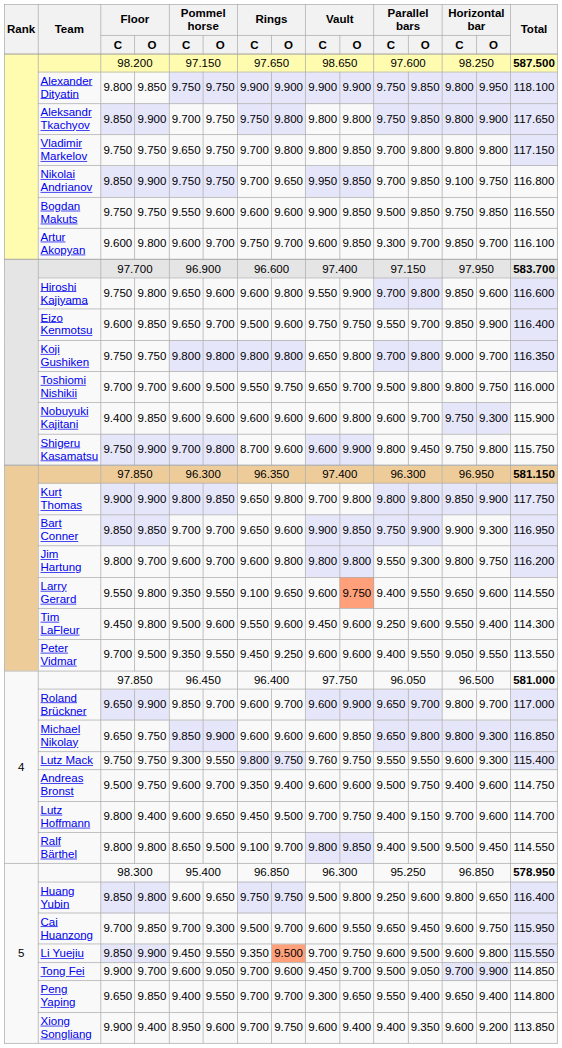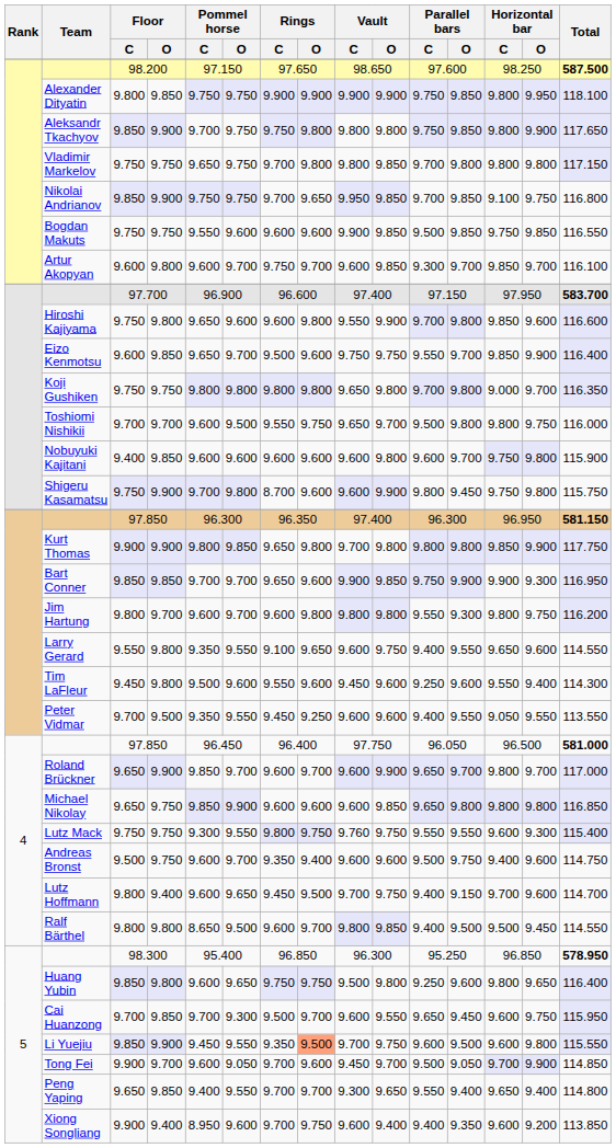 <table class="wikitable" style="text-align:center">
 <tr>
 <th rowspan=2>Rank</th>
 <th rowspan=2>Team</th>
 <th colspan=2>Floor</th>
 <th colspan=2>Pommel<br>horse</th>
 <th colspan=2>Rings</th>
 <th colspan=2>Vault</th>
 <th colspan=2>Parallel<br>bars</th>
 <th colspan=2>Horizontal<br>bar</th>
 <th rowspan=2>Total</th>
 </tr>
 <tr>
 <th>C</th>
 <th>O</th>
 <th>C</th>
 <th>O</th>
 <th>C</th>
 <th>O</th>
 <th>C</th>
 <th>O</th>
 <th>C</th>
 <th>O</th>
 <th>C</th>
 <th>O</th>
 </tr>
 <tr>
 </tr>
 <tr style="background:#fffcaf;">
 <td rowspan=7></td>
 <td align=left></td>
 <td colspan=2>98.200</td>
 <td colspan=2>97.150</td>
 <td colspan=2>97.650</td>
 <td colspan=2>98.650</td>
 <td colspan=2>97.600</td>
 <td colspan=2>98.250</td>
 <td><strong>587.500</strong></td>
 </tr>
 <tr>
 <td align=left><a href='#'>Alexander Dityatin</a></td>
 <td>9.800</td>
 <td>9.850</td>
 <td bgcolor="lavender">9.750</td>
 <td bgcolor="lavender">9.750</td>
 <td bgcolor="lavender">9.900</td>
 <td bgcolor="lavender">9.900</td>
 <td bgcolor="lavender">9.900</td>
 <td bgcolor="lavender">9.900</td>
 <td bgcolor="lavender">9.750</td>
 <td bgcolor="lavender">9.850</td>
 <td bgcolor="lavender">9.800</td>
 <td bgcolor="lavender">9.950</td>
 <td bgcolor="lavender">118.100</td>
 </tr>
 <tr>
 <td align=left><a href='#'>Aleksandr Tkachyov</a></td>
 <td bgcolor="lavender">9.850</td>
 <td bgcolor="lavender">9.900</td>
 <td>9.700</td>
 <td>9.750</td>
 <td bgcolor="lavender">9.750</td>
 <td bgcolor="lavender">9.800</td>
 <td>9.800</td>
 <td>9.800</td>
 <td bgcolor="lavender">9.750</td>
 <td bgcolor="lavender">9.850</td>
 <td bgcolor="lavender">9.800</td>
 <td bgcolor="lavender">9.900</td>
 <td bgcolor="lavender">117.650</td>
 </tr>
 <tr>
 <td align=left><a href='#'>Vladimir Markelov</a></td>
 <td>9.750</td>
 <td>9.750</td>
 <td>9.650</td>
 <td>9.750</td>
 <td>9.700</td>
 <td>9.800</td>
 <td>9.800</td>
 <td>9.850</td>
 <td>9.700</td>
 <td>9.800</td>
 <td>9.800</td>
 <td>9.800</td>
 <td bgcolor="lavender">117.150</td>
 </tr>
 <tr>
 <td align=left><a href='#'>Nikolai Andrianov</a></td>
 <td bgcolor="lavender">9.850</td>
 <td bgcolor="lavender">9.900</td>
 <td bgcolor="lavender">9.750</td>
 <td bgcolor="lavender">9.750</td>
 <td>9.700</td>
 <td>9.650</td>
 <td bgcolor="lavender">9.950</td>
 <td bgcolor="lavender">9.850</td>
 <td>9.700</td>
 <td>9.850</td>
 <td>9.100</td>
 <td>9.750</td>
 <td>116.800</td>
 </tr>
 <tr>
 <td align=left><a href='#'>Bogdan Makuts</a></td>
 <td>9.750</td>
 <td>9.750</td>
 <td>9.550</td>
 <td>9.600</td>
 <td>9.600</td>
 <td>9.600</td>
 <td>9.900</td>
 <td>9.850</td>
 <td>9.500</td>
 <td>9.850</td>
 <td>9.750</td>
 <td>9.850</td>
 <td>116.550</td>
 </tr>
 <tr>
 <td align=left><a href='#'>Artur Akopyan</a></td>
 <td>9.600</td>
 <td>9.800</td>
 <td>9.600</td>
 <td>9.700</td>
 <td>9.750</td>
 <td>9.700</td>
 <td>9.600</td>
 <td>9.850</td>
 <td>9.300</td>
 <td>9.700</td>
 <td>9.850</td>
 <td>9.700</td>
 <td>116.100</td>
 </tr>
 <tr>
 </tr>
 <tr style="background:#e5e5e5;">
 <td rowspan=7></td>
 <td align=left></td>
 <td colspan=2>97.700</td>
 <td colspan=2>96.900</td>
 <td colspan=2>96.600</td>
 <td colspan=2>97.400</td>
 <td colspan=2>97.150</td>
 <td colspan=2>97.950</td>
 <td><strong>583.700</strong></td>
 </tr>
 <tr>
 <td align=left><a href='#'>Hiroshi Kajiyama</a></td>
 <td>9.750</td>
 <td>9.800</td>
 <td>9.650</td>
 <td>9.600</td>
 <td>9.600</td>
 <td>9.800</td>
 <td>9.550</td>
 <td>9.900</td>
 <td bgcolor="lavender">9.700</td>
 <td bgcolor="lavender">9.800</td>
 <td>9.850</td>
 <td>9.600</td>
 <td bgcolor="lavender">116.600</td>
 </tr>
 <tr>
 <td align=left><a href='#'>Eizo Kenmotsu</a></td>
 <td>9.600</td>
 <td>9.850</td>
 <td>9.650</td>
 <td>9.700</td>
 <td>9.500</td>
 <td>9.600</td>
 <td>9.750</td>
 <td>9.750</td>
 <td>9.550</td>
 <td>9.700</td>
 <td>9.850</td>
 <td>9.900</td>
 <td bgcolor="lavender">116.400</td>
 </tr>
 <tr>
 <td align=left><a href='#'>Koji Gushiken</a></td>
 <td>9.750</td>
 <td>9.750</td>
 <td bgcolor="lavender">9.800</td>
 <td bgcolor="lavender">9.800</td>
 <td bgcolor="lavender">9.800</td>
 <td bgcolor="lavender">9.800</td>
 <td>9.650</td>
 <td>9.800</td>
 <td bgcolor="lavender">9.700</td>
 <td bgcolor="lavender">9.800</td>
 <td>9.000</td>
 <td>9.700</td>
 <td bgcolor="lavender">116.350</td>
 </tr>
 <tr>
 <td align=left><a href='#'>Toshiomi Nishikii</a></td>
 <td>9.700</td>
 <td>9.700</td>
 <td>9.600</td>
 <td>9.500</td>
 <td>9.550</td>
 <td>9.750</td>
 <td>9.650</td>
 <td>9.700</td>
 <td>9.500</td>
 <td>9.800</td>
 <td>9.800</td>
 <td>9.750</td>
 <td>116.000</td>
 </tr>
 <tr>
 <td align=left><a href='#'>Nobuyuki Kajitani</a></td>
 <td>9.400</td>
 <td>9.850</td>
 <td>9.600</td>
 <td>9.600</td>
 <td>9.600</td>
 <td>9.600</td>
 <td>9.600</td>
 <td>9.800</td>
 <td>9.600</td>
 <td>9.700</td>
 <td bgcolor="lavender">9.750</td>
-<td bgcolor="lavender">9.300</td>
+<td bgcolor="lavender">9.800</td>
 <td>115.900</td>
 </tr>
 <tr>
 <td align=left><a href='#'>Shigeru Kasamatsu</a></td>
 <td bgcolor="lavender">9.750</td>
 <td bgcolor="lavender">9.900</td>
 <td bgcolor="lavender">9.700</td>
 <td bgcolor="lavender">9.800</td>
 <td>8.700</td>
 <td>9.600</td>
 <td bgcolor="lavender">9.600</td>
 <td bgcolor="lavender">9.900</td>
 <td>9.800</td>
 <td>9.450</td>
 <td>9.750</td>
 <td>9.800</td>
 <td>115.750</td>
 </tr>
 <tr>
 </tr>
 <tr style="background:#ec9;">
 <td rowspan=7></td>
 <td align=left></td>
 <td colspan=2>97.850</td>
 <td colspan=2>96.300</td>
 <td colspan=2>96.350</td>
 <td colspan=2>97.400</td>
 <td colspan=2>96.300</td>
 <td colspan=2>96.950</td>
 <td><strong>581.150</strong></td>
 </tr>
 <tr>
 <td align=left><a href='#'>Kurt Thomas</a></td>
 <td bgcolor="lavender">9.900</td>
 <td bgcolor="lavender">9.900</td>
 <td bgcolor="lavender">9.800</td>
 <td bgcolor="lavender">9.850</td>
 <td>9.650</td>
 <td>9.800</td>
 <td>9.700</td>
 <td>9.800</td>
 <td bgcolor="lavender">9.800</td>
 <td bgcolor="lavender">9.800</td>
 <td bgcolor="lavender">9.850</td>
 <td bgcolor="lavender">9.900</td>
 <td bgcolor="lavender">117.750</td>
 </tr>
 <tr>
 <td align=left><a href='#'>Bart Conner</a></td>
 <td bgcolor="lavender">9.850</td>
 <td bgcolor="lavender">9.850</td>
 <td>9.700</td>
 <td>9.700</td>
 <td>9.650</td>
 <td>9.600</td>
 <td bgcolor="lavender">9.900</td>
 <td bgcolor="lavender">9.850</td>
 <td bgcolor="lavender">9.750</td>
 <td bgcolor="lavender">9.900</td>
 <td>9.900</td>
 <td>9.300</td>
 <td bgcolor="lavender">116.950</td>
 </tr>
 <tr>
 <td align=left><a href='#'>Jim Hartung</a></td>
 <td>9.800</td>
 <td>9.700</td>
 <td>9.600</td>
 <td>9.700</td>
 <td>9.600</td>
 <td>9.800</td>
 <td bgcolor="lavender">9.800</td>
 <td bgcolor="lavender">9.800</td>
 <td>9.550</td>
 <td>9.300</td>
 <td>9.800</td>
 <td>9.750</td>
 <td bgcolor="lavender">116.200</td>
 </tr>
 <tr>
 <td align=left><a href='#'>Larry Gerard</a></td>
 <td>9.550</td>
 <td>9.800</td>
 <td>9.350</td>
 <td>9.550</td>
 <td>9.100</td>
 <td>9.650</td>
 <td>9.600</td>
-<td style="background: lightsalmon;">9.750</td>
+<td>9.750</td>
 <td>9.400</td>
 <td>9.550</td>
 <td>9.650</td>
 <td>9.600</td>
 <td>114.550</td>
 </tr>
 <tr>
 <td align=left><a href='#'>Tim LaFleur</a></td>
 <td>9.450</td>
 <td>9.800</td>
 <td>9.500</td>
 <td>9.600</td>
 <td>9.550</td>
 <td>9.600</td>
 <td>9.450</td>
 <td>9.600</td>
 <td>9.250</td>
 <td>9.600</td>
 <td>9.550</td>
 <td>9.400</td>
 <td>114.300</td>
 </tr>
 <tr>
 <td align=left><a href='#'>Peter Vidmar</a></td>
 <td>9.700</td>
 <td>9.500</td>
 <td>9.350</td>
 <td>9.550</td>
 <td>9.450</td>
 <td>9.250</td>
 <td>9.600</td>
 <td>9.600</td>
 <td>9.400</td>
 <td>9.550</td>
 <td>9.050</td>
 <td>9.550</td>
 <td>113.550</td>
 </tr>
 <tr>
 <td rowspan=7>4</td>
 <td align=left></td>
 <td colspan=2>97.850</td>
 <td colspan=2>96.450</td>
 <td colspan=2>96.400</td>
 <td colspan=2>97.750</td>
 <td colspan=2>96.050</td>
 <td colspan=2>96.500</td>
 <td><strong>581.000</strong></td>
 </tr>
 <tr>
 <td align=left><a href='#'>Roland Brückner</a></td>
 <td bgcolor="lavender">9.650</td>
 <td bgcolor="lavender">9.900</td>
 <td>9.850</td>
 <td>9.700</td>
 <td>9.600</td>
 <td>9.700</td>
 <td bgcolor="lavender">9.600</td>
 <td bgcolor="lavender">9.900</td>
 <td bgcolor="lavender">9.650</td>
 <td bgcolor="lavender">9.700</td>
 <td>9.800</td>
 <td>9.700</td>
 <td bgcolor="lavender">117.000</td>
 </tr>
 <tr>
 <td align=left><a href='#'>Michael Nikolay</a></td>
 <td>9.650</td>
 <td>9.750</td>
 <td bgcolor="lavender">9.850</td>
 <td bgcolor="lavender">9.900</td>
 <td>9.600</td>
 <td>9.600</td>
 <td>9.600</td>
 <td>9.850</td>
 <td bgcolor="lavender">9.650</td>
 <td bgcolor="lavender">9.800</td>
 <td bgcolor="lavender">9.800</td>
-<td bgcolor="lavender">9.300</td>
+<td bgcolor="lavender">9.800</td>
 <td bgcolor="lavender">116.850</td>
 </tr>
 <tr>
 <td align=left><a href='#'>Lutz Mack</a></td>
 <td>9.750</td>
 <td>9.750</td>
 <td>9.300</td>
 <td>9.550</td>
 <td bgcolor="lavender">9.800</td>
 <td bgcolor="lavender">9.750</td>
 <td>9.760</td>
 <td>9.750</td>
 <td>9.550</td>
 <td>9.550</td>
 <td>9.600</td>
 <td>9.300</td>
 <td bgcolor="lavender">115.400</td>
 </tr>
 <tr>
 <td align=left><a href='#'>Andreas Bronst</a></td>
 <td>9.500</td>
 <td>9.750</td>
 <td>9.600</td>
 <td>9.700</td>
 <td>9.350</td>
 <td>9.400</td>
 <td>9.600</td>
 <td>9.600</td>
 <td>9.500</td>
 <td>9.750</td>
 <td>9.400</td>
 <td>9.600</td>
 <td>114.750</td>
 </tr>
 <tr>
 <td align=left><a href='#'>Lutz Hoffmann</a></td>
 <td>9.800</td>
 <td>9.400</td>
 <td>9.600</td>
 <td>9.650</td>
 <td>9.450</td>
 <td>9.500</td>
 <td>9.700</td>
 <td>9.750</td>
 <td>9.400</td>
 <td>9.150</td>
 <td>9.700</td>
 <td>9.600</td>
 <td>114.700</td>
 </tr>
 <tr>
 <td align=left><a href='#'>Ralf Bärthel</a></td>
 <td>9.800</td>
 <td>9.800</td>
 <td>8.650</td>
 <td>9.500</td>
-<td>9.100</td>
+<td>9.600</td>
 <td>9.700</td>
 <td bgcolor="lavender">9.800</td>
 <td bgcolor="lavender">9.850</td>
 <td>9.400</td>
 <td>9.500</td>
 <td>9.500</td>
 <td>9.450</td>
 <td>114.550</td>
 </tr>
 <tr>
 <td rowspan=7>5</td>
 <td align=left></td>
 <td colspan=2>98.300</td>
 <td colspan=2>95.400</td>
 <td colspan=2>96.850</td>
 <td colspan=2>96.300</td>
 <td colspan=2>95.250</td>
 <td colspan=2>96.850</td>
 <td><strong>578.950</strong></td>
 </tr>
 <tr>
 <td align=left><a href='#'>Huang Yubin</a></td>
 <td bgcolor="lavender">9.850</td>
 <td bgcolor="lavender">9.800</td>
 <td>9.600</td>
 <td>9.650</td>
 <td bgcolor="lavender">9.750</td>
 <td bgcolor="lavender">9.750</td>
 <td>9.500</td>
 <td>9.800</td>
 <td>9.250</td>
 <td>9.600</td>
 <td>9.800</td>
 <td>9.650</td>
 <td bgcolor="lavender">116.400</td>
 </tr>
 <tr>
 <td align=left><a href='#'>Cai Huanzong</a></td>
 <td>9.700</td>
 <td>9.850</td>
 <td>9.700</td>
 <td>9.300</td>
 <td>9.500</td>
 <td>9.700</td>
 <td>9.600</td>
 <td>9.550</td>
 <td>9.650</td>
 <td>9.450</td>
 <td>9.600</td>
 <td>9.750</td>
 <td bgcolor="lavender">115.950</td>
 </tr>
 <tr>
 <td align=left><a href='#'>Li Yuejiu</a></td>
 <td bgcolor="lavender">9.850</td>
 <td bgcolor="lavender">9.900</td>
 <td>9.450</td>
 <td>9.550</td>
 <td>9.350</td>
 <td style="background: lightsalmon;">9.500</td>
 <td>9.700</td>
 <td>9.750</td>
 <td>9.600</td>
 <td>9.500</td>
 <td>9.600</td>
 <td>9.800</td>
 <td bgcolor="lavender">115.550</td>
 </tr>
 <tr>
 <td align=left><a href='#'>Tong Fei</a></td>
 <td>9.900</td>
 <td>9.700</td>
 <td>9.600</td>
 <td>9.050</td>
 <td>9.700</td>
 <td>9.600</td>
 <td>9.450</td>
 <td>9.700</td>
 <td>9.500</td>
 <td>9.050</td>
 <td bgcolor="lavender">9.700</td>
 <td bgcolor="lavender">9.900</td>
 <td>114.850</td>
 </tr>
 <tr>
 <td align=left><a href='#'>Peng Yaping</a></td>
 <td>9.650</td>
 <td>9.850</td>
 <td>9.400</td>
 <td>9.550</td>
 <td>9.700</td>
 <td>9.700</td>
 <td>9.300</td>
 <td>9.650</td>
 <td>9.550</td>
 <td>9.400</td>
 <td>9.650</td>
 <td>9.400</td>
 <td>114.800</td>
 </tr>
 <tr>
 <td align=left><a href='#'>Xiong Songliang</a></td>
 <td>9.900</td>
 <td>9.400</td>
 <td>8.950</td>
 <td>9.600</td>
 <td>9.700</td>
 <td>9.750</td>
 <td>9.600</td>
 <td>9.400</td>
 <td>9.400</td>
 <td>9.350</td>
 <td>9.600</td>
 <td>9.200</td>
 <td>113.850</td>
 </tr>
 </table>
